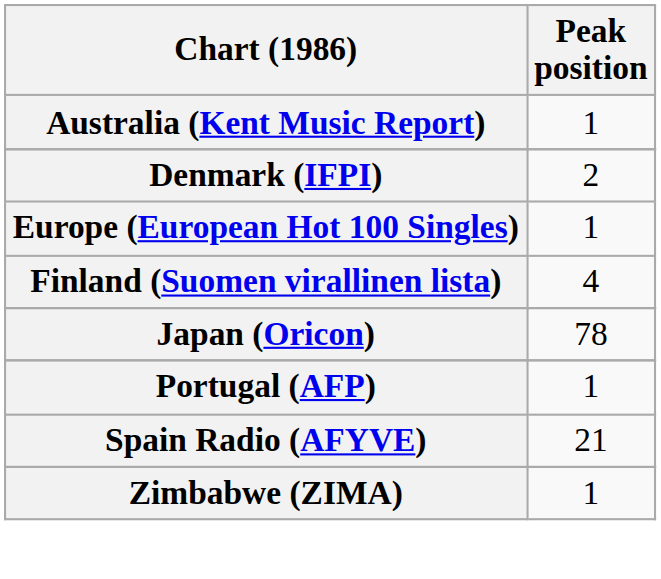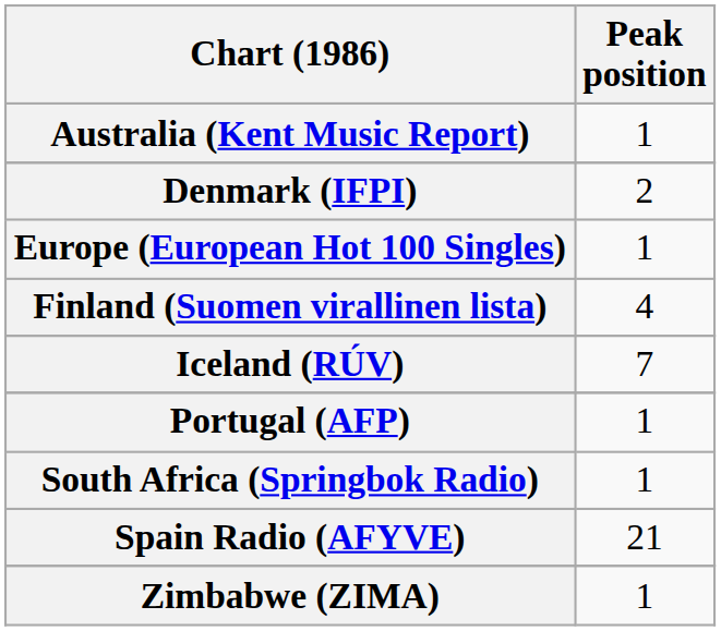 <table class="wikitable sortable plainrowheaders" style="text-align:center">
 <tr>
 <th scope="col">Chart (1986)</th>
 <th scope="col">Peak<br>position</th>
 </tr>
 <tr>
 <th scope="row">Australia (<a href='#'>Kent Music Report</a>)</th>
 <td>1</td>
 </tr>
 <tr>
 </tr>
 <tr>
 </tr>
 <tr>
 </tr>
 <tr>
 </tr>
 <tr>
 <th scope="row">Denmark (<a href='#'>IFPI</a>)</th>
 <td>2</td>
 </tr>
 <tr>
 <th scope="row">Europe (<a href='#'>European Hot 100 Singles</a>)</th>
 <td>1</td>
 </tr>
 <tr>
 <th scope="row">Finland (<a href='#'>Suomen virallinen lista</a>)</th>
 <td>4</td>
 </tr>
 <tr>
 </tr>
 <tr>
+<th scope="row">Iceland (<a href='#'>RÚV</a>)</th>
+<td>7</td>
 </tr>
 <tr>
-<th scope="row">Japan (<a href='#'>Oricon</a>)</th>
-<td>78</td>
 </tr>
 <tr>
 </tr>
 <tr>
 </tr>
 <tr>
 </tr>
 <tr>
 </tr>
 <tr>
 <th scope="row">Portugal (<a href='#'>AFP</a>)</th>
+<td>1</td>
+</tr>
+<tr>
+<th scope="row">South Africa (<a href='#'>Springbok Radio</a>)</th>
 <td>1</td>
 </tr>
 <tr>
 <th scope="row">Spain Radio (<a href='#'>AFYVE</a>)</th>
 <td>21</td>
 </tr>
 <tr>
 </tr>
 <tr>
 </tr>
 <tr>
 </tr>
 <tr>
 </tr>
 <tr>
 </tr>
 <tr>
 </tr>
 <tr>
 <th scope="row">Zimbabwe (ZIMA)</th>
 <td>1</td>
 </tr>
 </table>
